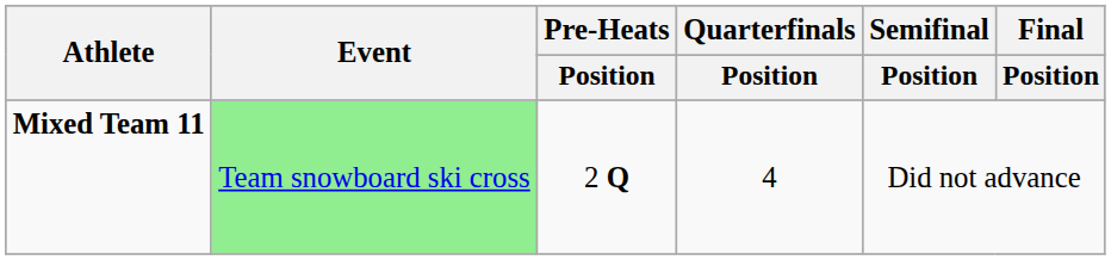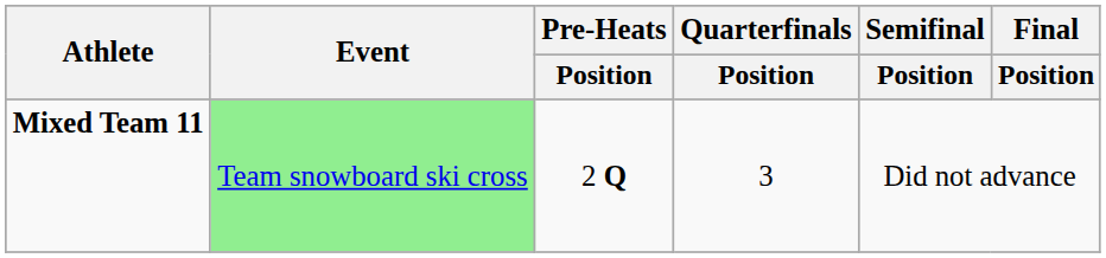 <table class="wikitable" style="font-size:90%">
 <tr>
 <th rowspan="2">Athlete</th>
 <th rowspan="2">Event</th>
 <th>Pre-Heats</th>
 <th>Quarterfinals</th>
 <th>Semifinal</th>
 <th>Final</th>
 </tr>
 <tr style="font-size:95%">
 <th>Position</th>
 <th>Position</th>
 <th>Position</th>
 <th>Position</th>
 </tr>
 <tr align=center>
 <td align=left><strong>Mixed Team 11</strong><br><small><br><br><br></small></td>
 <td align=left style="background: lightgreen;"><a href='#'>Team snowboard ski cross</a></td>
 <td>2 <strong>Q</strong></td>
-<td>4</td>
+<td>3</td>
 <td colspan=2>Did not advance</td>
 </tr>
 </table>
